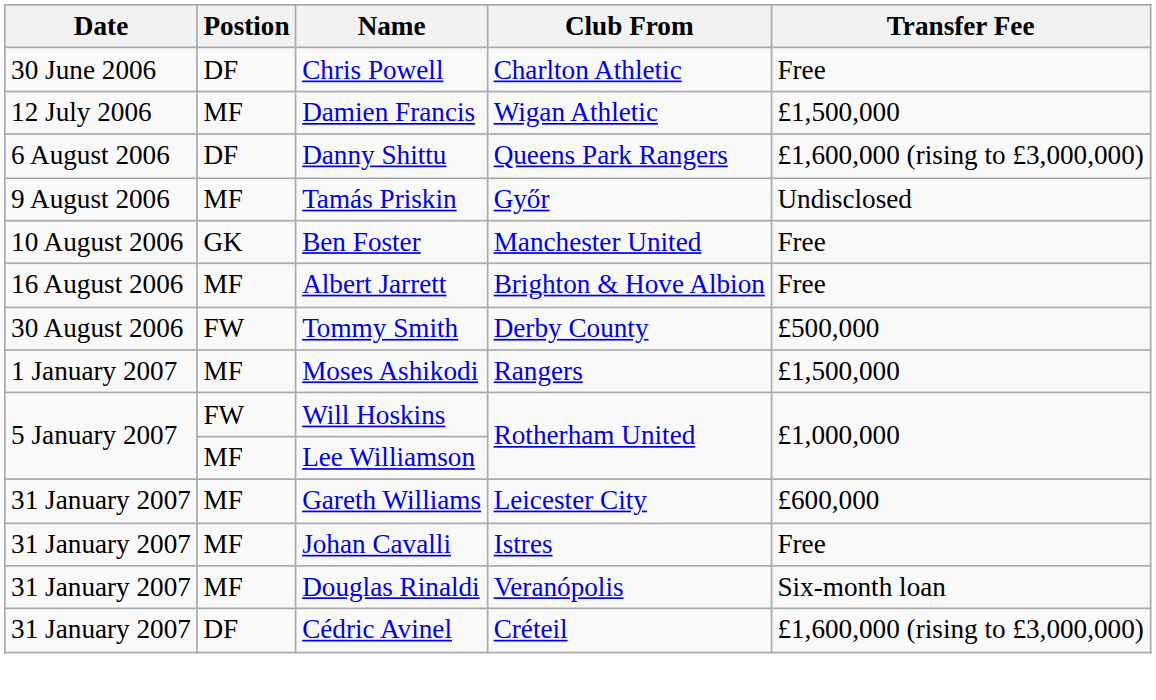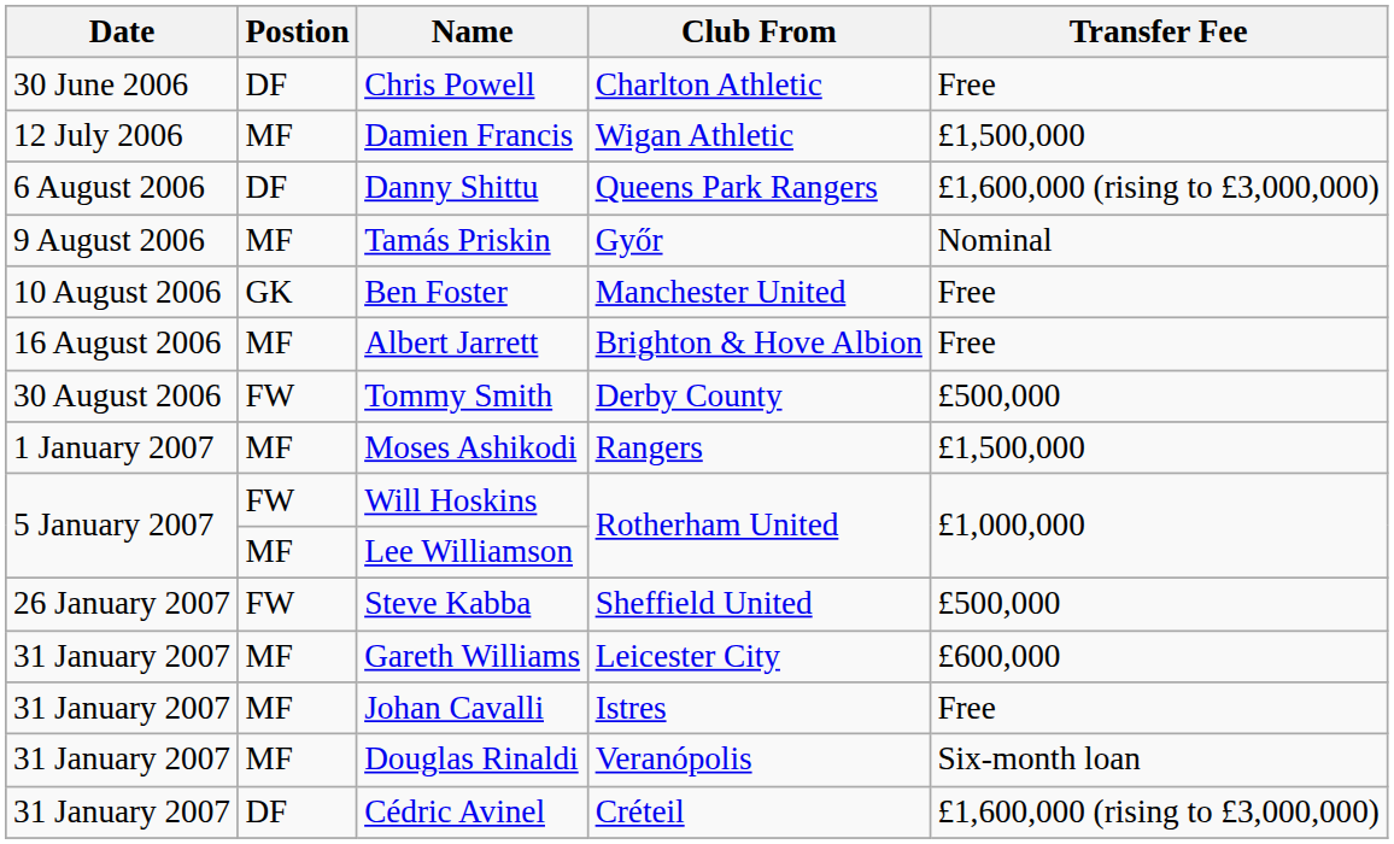 <table class="wikitable">
 <tr>
 <th>Date</th>
 <th>Postion</th>
 <th>Name</th>
 <th>Club From</th>
 <th>Transfer Fee</th>
 </tr>
 <tr>
 <td>30 June 2006</td>
 <td>DF</td>
 <td> <a href='#'>Chris Powell</a></td>
 <td> <a href='#'>Charlton Athletic</a></td>
 <td>Free</td>
 </tr>
 <tr>
 <td>12 July 2006</td>
 <td>MF</td>
 <td> <a href='#'>Damien Francis</a></td>
 <td> <a href='#'>Wigan Athletic</a></td>
 <td>£1,500,000</td>
 </tr>
 <tr>
 <td>6 August 2006</td>
 <td>DF</td>
 <td> <a href='#'>Danny Shittu</a></td>
 <td> <a href='#'>Queens Park Rangers</a></td>
 <td>£1,600,000 (rising to £3,000,000)</td>
 </tr>
 <tr>
 <td>9 August 2006</td>
 <td>MF</td>
 <td> <a href='#'>Tamás Priskin</a></td>
 <td> <a href='#'>Győr</a></td>
-<td>Undisclosed</td>
+<td>Nominal</td>
 </tr>
 <tr>
 <td>10 August 2006</td>
 <td>GK</td>
 <td> <a href='#'>Ben Foster</a></td>
 <td> <a href='#'>Manchester United</a></td>
 <td>Free</td>
 </tr>
 <tr>
 <td>16 August 2006</td>
 <td>MF</td>
 <td> <a href='#'>Albert Jarrett</a></td>
 <td> <a href='#'>Brighton & Hove Albion</a></td>
 <td>Free</td>
 </tr>
 <tr>
 <td>30 August 2006</td>
 <td>FW</td>
 <td> <a href='#'>Tommy Smith</a></td>
 <td> <a href='#'>Derby County</a></td>
 <td>£500,000</td>
 </tr>
 <tr>
 <td>1 January 2007</td>
 <td>MF</td>
 <td> <a href='#'>Moses Ashikodi</a></td>
 <td> <a href='#'>Rangers</a></td>
 <td>£1,500,000</td>
 </tr>
 <tr>
 <td rowspan="2">5 January 2007</td>
 <td>FW</td>
 <td> <a href='#'>Will Hoskins</a></td>
 <td rowspan="2"> <a href='#'>Rotherham United</a></td>
 <td rowspan="2">£1,000,000</td>
 </tr>
 <tr>
 <td>MF</td>
 <td> <a href='#'>Lee Williamson</a></td>
 </tr>
 <tr>
+<td>26 January 2007</td>
+<td>FW</td>
+<td> <a href='#'>Steve Kabba</a></td>
+<td> <a href='#'>Sheffield United</a></td>
+<td>£500,000</td>
+</tr>
+<tr>
 <td>31 January 2007</td>
 <td>MF</td>
 <td> <a href='#'>Gareth Williams</a></td>
 <td> <a href='#'>Leicester City</a></td>
 <td>£600,000</td>
 </tr>
 <tr>
 <td>31 January 2007</td>
 <td>MF</td>
 <td> <a href='#'>Johan Cavalli</a></td>
 <td> <a href='#'>Istres</a></td>
 <td>Free</td>
 </tr>
 <tr>
 <td>31 January 2007</td>
 <td>MF</td>
 <td> <a href='#'>Douglas Rinaldi</a></td>
 <td> <a href='#'>Veranópolis</a></td>
 <td>Six-month loan</td>
 </tr>
 <tr>
 <td>31 January 2007</td>
 <td>DF</td>
 <td> <a href='#'>Cédric Avinel</a></td>
 <td> <a href='#'>Créteil</a></td>
 <td>£1,600,000 (rising to £3,000,000)</td>
 </tr>
 </table>
